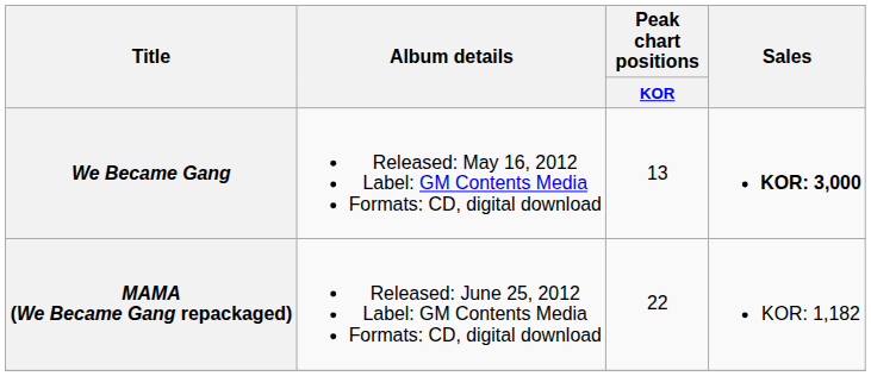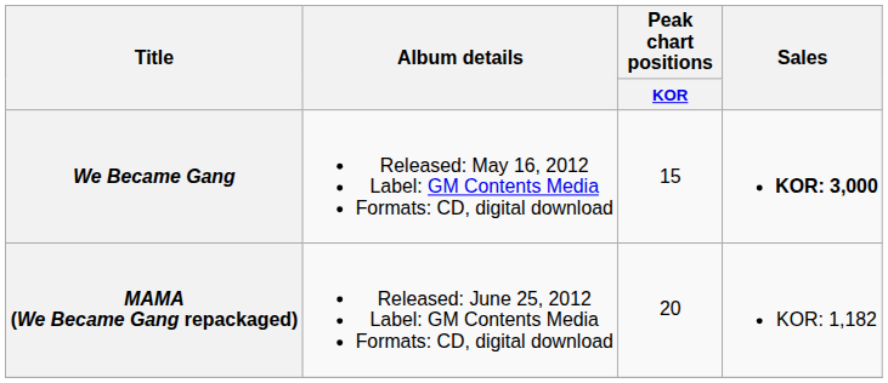 <table class="wikitable plainrowheaders" style="text-align:center;">
 <tr>
 <th scope="col" rowspan="2" style="width:15em;">Title</th>
 <th scope="col" rowspan="2">Album details</th>
 <th scope="col" colspan="1" style="width:5em;">Peak chart positions</th>
 <th scope="col" rowspan="2">Sales</th>
 </tr>
 <tr>
 <th><small><a href='#'>KOR</a></small><br></th>
 </tr>
 <tr>
 <th scope="row"><em>We Became Gang</em></th>
 <td><br><ul><li>Released: May 16, 2012</li><li>Label: <a href='#'>GM Contents Media</a></li><li>Formats: CD, digital download</li></ul></td>
-<td>13</td>
+<td>15</td>
 <td><strong><br><ul><li>KOR: 3,000</li></ul></strong></td>
 </tr>
 <tr>
 <th scope="row"><em>MAMA</em><br>(<em>We Became Gang</em> repackaged)</th>
 <td><br><ul><li>Released: June 25, 2012</li><li>Label: GM Contents Media</li><li>Formats: CD, digital download</li></ul></td>
-<td>22</td>
+<td>20</td>
 <td><br><ul><li>KOR: 1,182</li></ul></td>
 </tr>
 <tr>
 </tr>
 </table>
